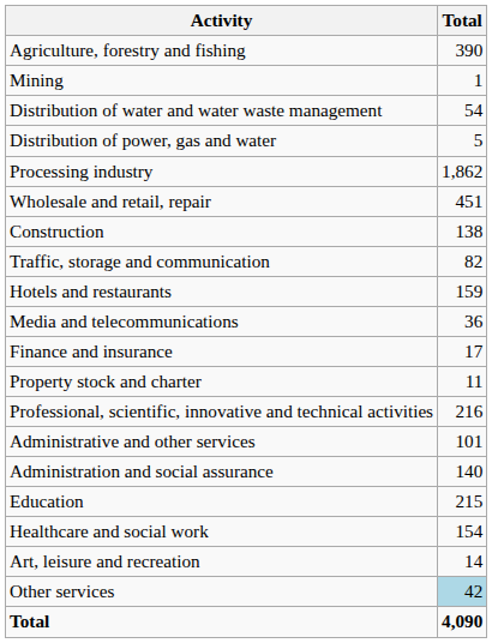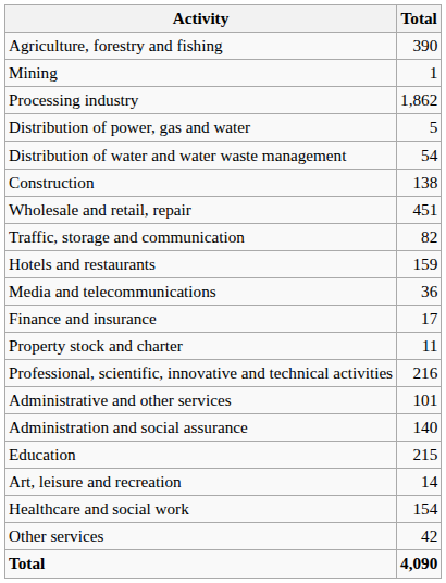 <table class="wikitable sortable" style="font-size:95%;">
 <tr>
 <th>Activity</th>
 <th>Total</th>
 </tr>
 <tr>
 <td>Agriculture, forestry and fishing</td>
 <td align="right">390</td>
 </tr>
 <tr>
 <td>Mining</td>
 <td align="right">1</td>
 </tr>
 <tr>
-<td>Distribution of water and water waste management</td>
-<td align="right">54</td>
+<td>Processing industry</td>
+<td align="right">1,862</td>
 </tr>
 <tr>
 <td>Distribution of power, gas and water</td>
 <td align="right">5</td>
 </tr>
 <tr>
-<td>Processing industry</td>
-<td align="right">1,862</td>
+<td>Distribution of water and water waste management</td>
+<td align="right">54</td>
+</tr>
+<tr>
+<td>Construction</td>
+<td align="right">138</td>
 </tr>
 <tr>
 <td>Wholesale and retail, repair</td>
 <td align="right">451</td>
-</tr>
-<tr>
-<td>Construction</td>
-<td align="right">138</td>
 </tr>
 <tr>
 <td>Traffic, storage and communication</td>
 <td align="right">82</td>
 </tr>
 <tr>
 <td>Hotels and restaurants</td>
 <td align="right">159</td>
 </tr>
 <tr>
 <td>Media and telecommunications</td>
 <td align="right">36</td>
 </tr>
 <tr>
 <td>Finance and insurance</td>
 <td align="right">17</td>
 </tr>
 <tr>
 <td>Property stock and charter</td>
 <td align="right">11</td>
 </tr>
 <tr>
 <td>Professional, scientific, innovative and technical activities</td>
 <td align="right">216</td>
 </tr>
 <tr>
 <td>Administrative and other services</td>
 <td align="right">101</td>
 </tr>
 <tr>
 <td>Administration and social assurance</td>
 <td align="right">140</td>
 </tr>
 <tr>
 <td>Education</td>
 <td align="right">215</td>
 </tr>
 <tr>
+<td>Art, leisure and recreation</td>
+<td align="right">14</td>
+</tr>
+<tr>
 <td>Healthcare and social work</td>
 <td align="right">154</td>
 </tr>
 <tr>
-<td>Art, leisure and recreation</td>
-<td align="right">14</td>
-</tr>
-<tr>
 <td>Other services</td>
-<td align="right" style="background: lightblue;">42</td>
+<td align="right">42</td>
 </tr>
 <tr class="sortbottom">
 <td><strong>Total</strong></td>
 <td align="right"><strong>4,090</strong></td>
 </tr>
 </table>
